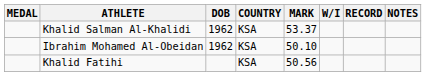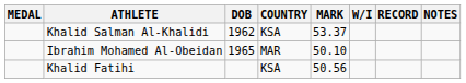 <table class="wikitable">
 <tr>
 <th>MEDAL</th>
 <th>ATHLETE</th>
 <th>DOB</th>
 <th>COUNTRY</th>
 <th>MARK</th>
 <th>W/I</th>
 <th>RECORD</th>
 <th>NOTES</th>
 </tr>
 <tr>
 <td></td>
 <td>Khalid Salman Al-Khalidi</td>
 <td>1962</td>
 <td>KSA</td>
 <td>53.37</td>
 <td></td>
 <td></td>
 <td></td>
 </tr>
 <tr>
 <td></td>
 <td>Ibrahim Mohamed Al-Obeidan</td>
-<td>1962</td>
-<td>KSA</td>
+<td>1965</td>
+<td>MAR</td>
 <td>50.10</td>
 <td></td>
 <td></td>
 <td></td>
 </tr>
 <tr>
 <td></td>
 <td>Khalid Fatihi</td>
 <td></td>
 <td>KSA</td>
 <td>50.56</td>
 <td></td>
 <td></td>
 <td></td>
 </tr>
 </table>
